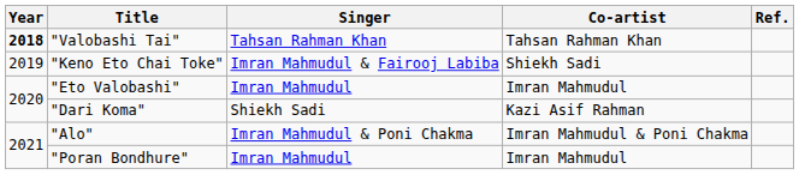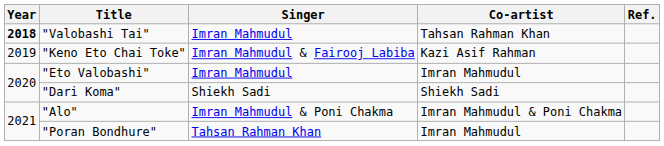 <table class="wikitable">
 <tr>
 <th>Year</th>
 <th>Title</th>
 <th>Singer</th>
 <th>Co-artist</th>
 <th>Ref.</th>
 </tr>
 <tr>
 <td><strong>2018</strong></td>
 <td>"Valobashi Tai"</td>
-<td><a href='#'>Tahsan Rahman Khan</a></td>
+<td><a href='#'>Imran Mahmudul</a></td>
 <td>Tahsan Rahman Khan</td>
 <td></td>
 </tr>
 <tr>
 <td>2019</td>
 <td>"Keno Eto Chai Toke"</td>
 <td><a href='#'>Imran Mahmudul</a> & <a href='#'>Fairooj Labiba</a></td>
-<td>Shiekh Sadi</td>
+<td>Kazi Asif Rahman</td>
 <td></td>
 </tr>
 <tr>
 <td rowspan="2">2020</td>
 <td>"Eto Valobashi"</td>
 <td><a href='#'>Imran Mahmudul</a></td>
 <td>Imran Mahmudul</td>
 <td></td>
 </tr>
 <tr>
 <td>"Dari Koma"</td>
 <td>Shiekh Sadi</td>
-<td>Kazi Asif Rahman</td>
+<td>Shiekh Sadi</td>
 <td></td>
 </tr>
 <tr>
 <td rowspan="2">2021</td>
 <td>"Alo"</td>
 <td><a href='#'>Imran Mahmudul</a> & Poni Chakma</td>
 <td>Imran Mahmudul & Poni Chakma</td>
 <td></td>
 </tr>
 <tr>
 <td>"Poran Bondhure"</td>
-<td><a href='#'>Imran Mahmudul</a></td>
+<td><a href='#'>Tahsan Rahman Khan</a></td>
 <td>Imran Mahmudul</td>
 <td></td>
 </tr>
 </table>
